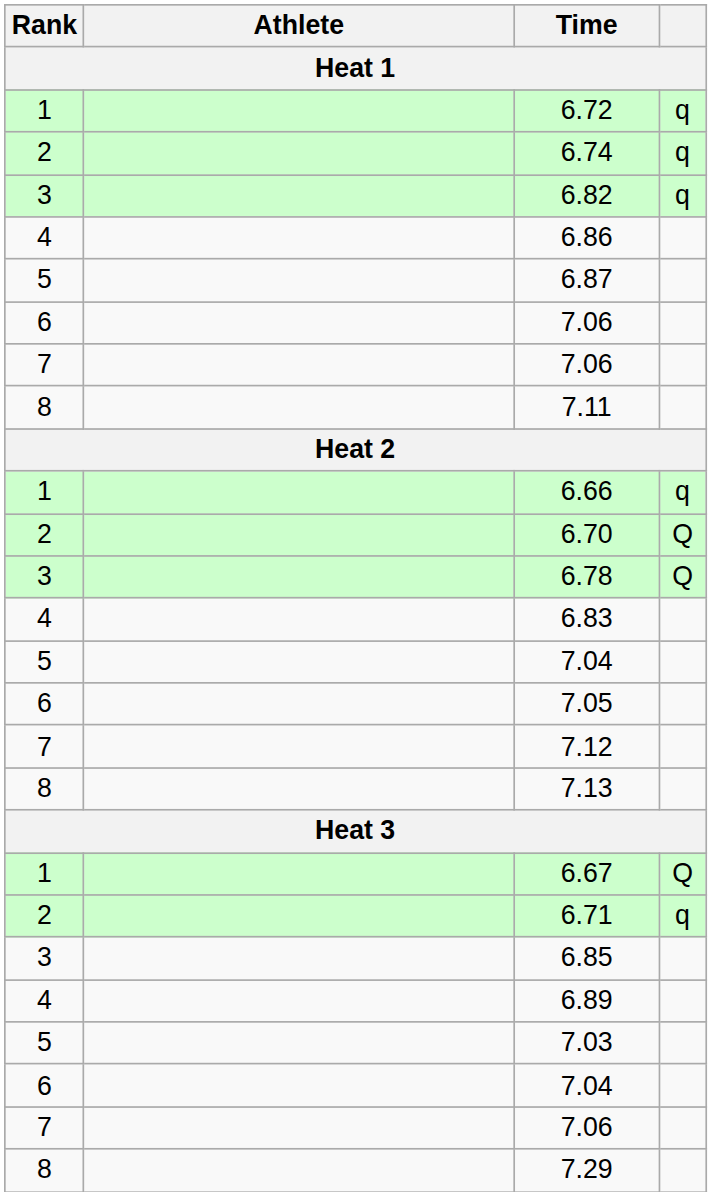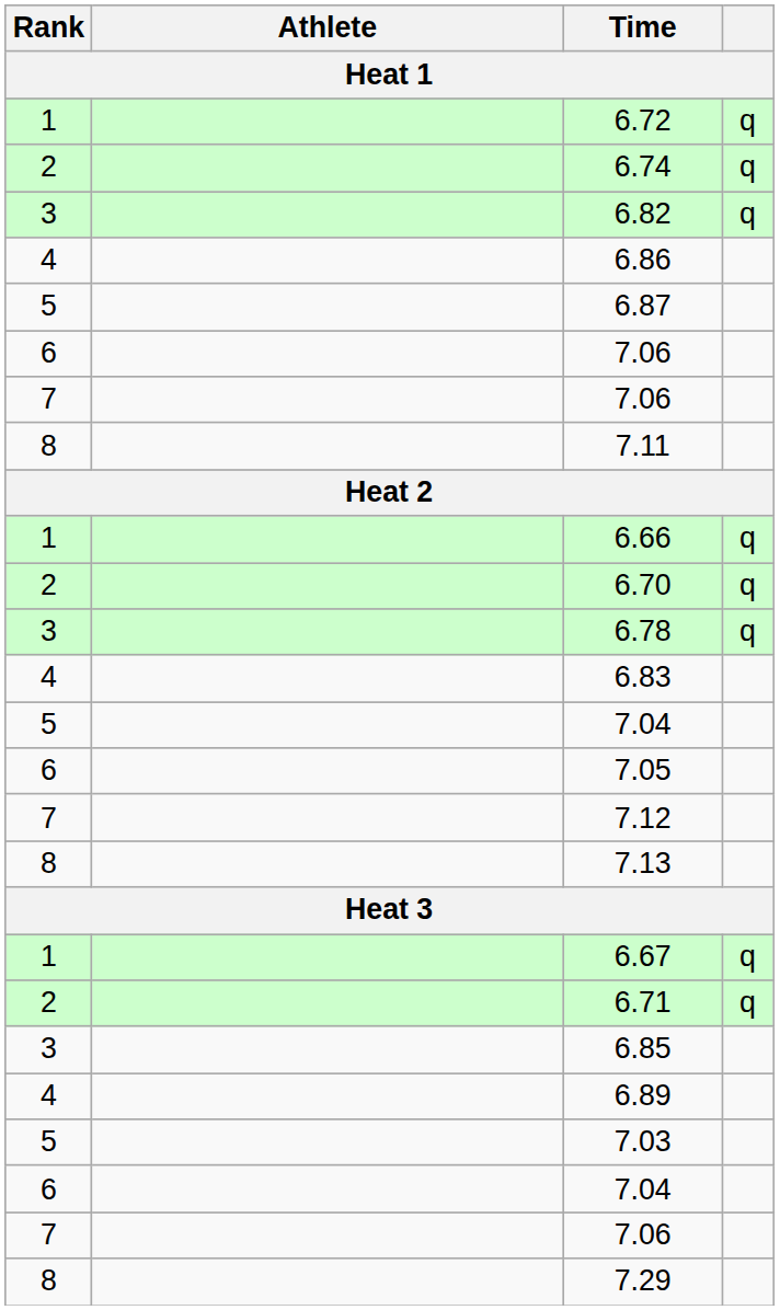 <table class=wikitable style="text-align:center">
 <tr>
 <th width=40>Rank</th>
 <th width=250>Athlete</th>
 <th width=80>Time</th>
 <th width=20></th>
 </tr>
 <tr>
 <th colspan=4>Heat 1</th>
 </tr>
 <tr bgcolor="ccffcc">
 <td>1</td>
 <td align=left></td>
 <td>6.72</td>
 <td>q</td>
 </tr>
 <tr bgcolor="ccffcc">
 <td>2</td>
 <td align=left></td>
 <td>6.74</td>
 <td>q</td>
 </tr>
 <tr bgcolor="ccffcc">
 <td>3</td>
 <td align=left></td>
 <td>6.82</td>
 <td>q</td>
 </tr>
 <tr>
 <td>4</td>
 <td align=left></td>
 <td>6.86</td>
 <td></td>
 </tr>
 <tr>
 <td>5</td>
 <td align=left></td>
 <td>6.87</td>
 <td></td>
 </tr>
 <tr>
 <td>6</td>
 <td align=left></td>
 <td>7.06</td>
 <td></td>
 </tr>
 <tr>
 <td>7</td>
 <td align=left></td>
 <td>7.06</td>
 <td></td>
 </tr>
 <tr>
 <td>8</td>
 <td align=left></td>
 <td>7.11</td>
 <td></td>
 </tr>
 <tr>
 <th colspan=4>Heat 2</th>
 </tr>
 <tr bgcolor="ccffcc">
 <td>1</td>
 <td align=left></td>
 <td>6.66</td>
 <td>q</td>
 </tr>
 <tr bgcolor="ccffcc">
 <td>2</td>
 <td align=left></td>
 <td>6.70</td>
-<td>Q</td>
+<td>q</td>
 </tr>
 <tr bgcolor="ccffcc">
 <td>3</td>
 <td align=left></td>
 <td>6.78</td>
-<td>Q</td>
+<td>q</td>
 </tr>
 <tr>
 <td>4</td>
 <td align=left></td>
 <td>6.83</td>
 <td></td>
 </tr>
 <tr>
 <td>5</td>
 <td align=left></td>
 <td>7.04</td>
 <td></td>
 </tr>
 <tr>
 <td>6</td>
 <td align=left></td>
 <td>7.05</td>
 <td></td>
 </tr>
 <tr>
 <td>7</td>
 <td align=left></td>
 <td>7.12</td>
 <td></td>
 </tr>
 <tr>
 <td>8</td>
 <td align=left></td>
 <td>7.13</td>
 <td></td>
 </tr>
 <tr>
 <th colspan=4>Heat 3</th>
 </tr>
 <tr bgcolor="ccffcc">
 <td>1</td>
 <td align=left></td>
 <td>6.67</td>
-<td>Q</td>
+<td>q</td>
 </tr>
 <tr bgcolor="ccffcc">
 <td>2</td>
 <td align=left></td>
 <td>6.71</td>
 <td>q</td>
 </tr>
 <tr>
 <td>3</td>
 <td align=left></td>
 <td>6.85</td>
 <td></td>
 </tr>
 <tr>
 <td>4</td>
 <td align=left></td>
 <td>6.89</td>
 <td></td>
 </tr>
 <tr>
 <td>5</td>
 <td align=left></td>
 <td>7.03</td>
 <td></td>
 </tr>
 <tr>
 <td>6</td>
 <td align=left></td>
 <td>7.04</td>
 <td></td>
 </tr>
 <tr>
 <td>7</td>
 <td align=left></td>
 <td>7.06</td>
 <td></td>
 </tr>
 <tr>
 <td>8</td>
 <td align=left></td>
 <td>7.29</td>
 <td></td>
 </tr>
 </table>
